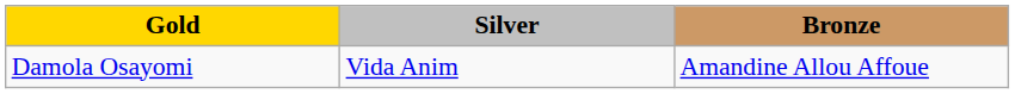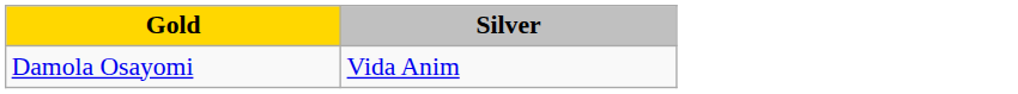 <table class="wikitable" style="text-align:left">
 <tr align="center">
 <td width=200 bgcolor=gold><strong>Gold</strong></td>
 <td width=200 bgcolor=silver><strong>Silver</strong></td>
-<td width=200 bgcolor=CC9966><strong>Bronze</strong></td>
 </tr>
 <tr>
 <td><a href='#'>Damola Osayomi</a><br><em></em></td>
 <td><a href='#'>Vida Anim</a><br><em></em></td>
-<td><a href='#'>Amandine Allou Affoue</a><br><em></em></td>
 </tr>
 </table>
